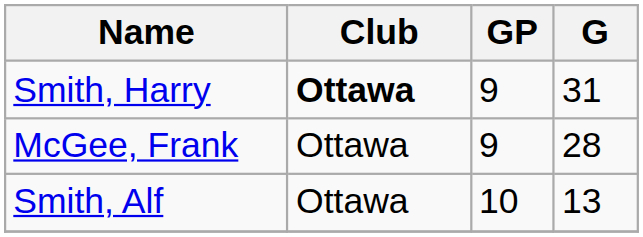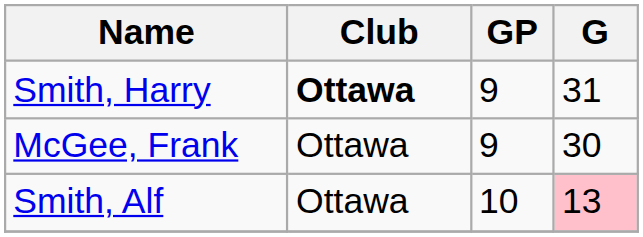 <table class="wikitable">
 <tr>
 <th width=120>Name</th>
 <th width=75>Club</th>
 <th width=30>GP</th>
 <th width=30>G</th>
 </tr>
 <tr>
 <td><a href='#'>Smith, Harry</a></td>
 <td><strong>Ottawa</strong></td>
 <td>9</td>
 <td>31</td>
 </tr>
 <tr>
 <td><a href='#'>McGee, Frank</a></td>
 <td>Ottawa</td>
 <td>9</td>
-<td>28</td>
+<td>30</td>
 </tr>
 <tr>
 <td><a href='#'>Smith, Alf</a></td>
 <td>Ottawa</td>
 <td>10</td>
-<td>13</td>
+<td style="background: pink;">13</td>
 </tr>
 <tr>
 </tr>
 </table>
